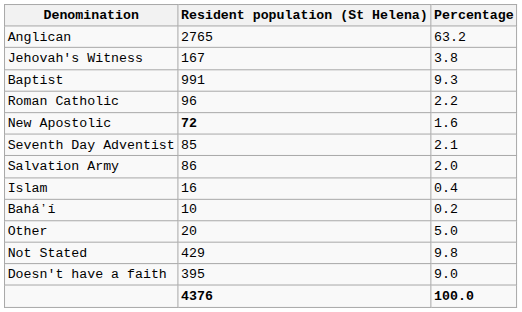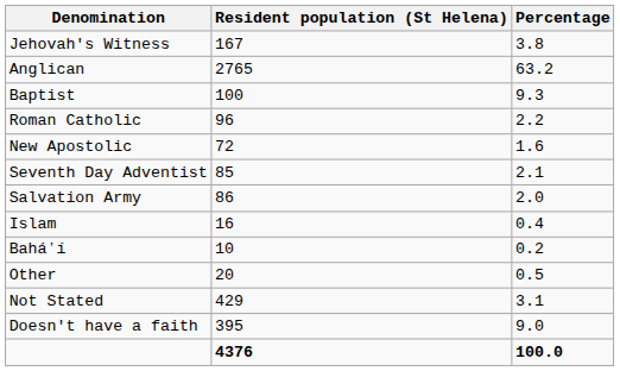 <table class="wikitable sortable mw-collapsible">
 <tr>
 <th>Denomination</th>
 <th>Resident population (St Helena)</th>
 <th>Percentage</th>
 </tr>
 <tr>
+<td>Jehovah's Witness</td>
+<td>167</td>
+<td>3.8</td>
+</tr>
+<tr>
 <td>Anglican</td>
 <td>2765</td>
 <td>63.2</td>
 </tr>
 <tr>
-<td>Jehovah's Witness</td>
-<td>167</td>
-<td>3.8</td>
-</tr>
-<tr>
 <td>Baptist</td>
-<td>991</td>
+<td>100</td>
 <td>9.3</td>
 </tr>
 <tr>
 <td>Roman Catholic</td>
 <td>96</td>
 <td>2.2</td>
 </tr>
 <tr>
 <td>New Apostolic</td>
-<td><strong>72</strong></td>
+<td>72</td>
 <td>1.6</td>
 </tr>
 <tr>
 <td>Seventh Day Adventist</td>
 <td>85</td>
 <td>2.1</td>
 </tr>
 <tr>
 <td>Salvation Army</td>
 <td>86</td>
 <td>2.0</td>
 </tr>
 <tr>
 <td>Islam</td>
 <td>16</td>
 <td>0.4</td>
 </tr>
 <tr>
 <td>Baháʼí</td>
 <td>10</td>
 <td>0.2</td>
 </tr>
 <tr>
 <td>Other</td>
 <td>20</td>
-<td>5.0</td>
+<td>0.5</td>
 </tr>
 <tr>
 <td>Not Stated</td>
 <td>429</td>
-<td>9.8</td>
+<td>3.1</td>
 </tr>
 <tr>
 <td>Doesn't have a faith</td>
 <td>395</td>
 <td>9.0</td>
 </tr>
 <tr>
 <td><strong></strong></td>
 <td><strong>4376</strong></td>
 <td><strong>100.0</strong></td>
 </tr>
 </table>
